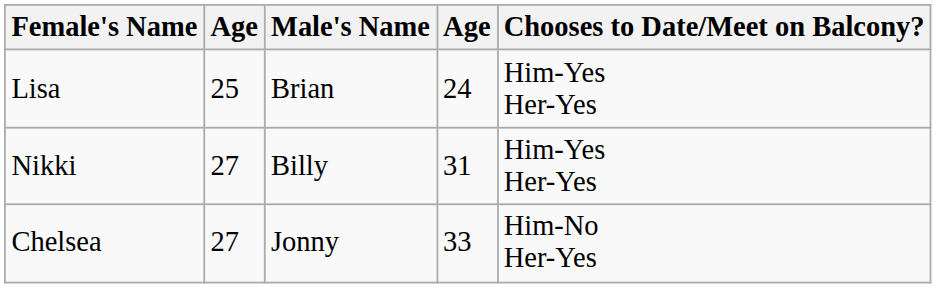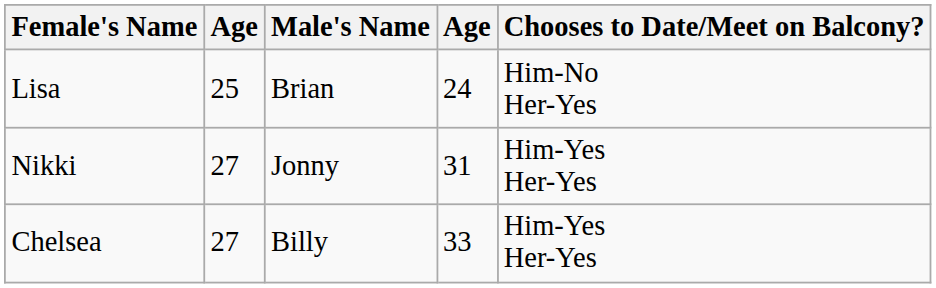 <table class="wikitable">
 <tr>
 <th>Female's Name</th>
 <th>Age</th>
 <th>Male's Name</th>
 <th>Age</th>
 <th>Chooses to Date/Meet on Balcony?</th>
 </tr>
 <tr>
 <td>Lisa</td>
 <td>25</td>
 <td>Brian</td>
 <td>24</td>
-<td>Him-Yes<br>Her-Yes</td>
+<td>Him-No<br>Her-Yes</td>
 </tr>
 <tr>
 <td>Nikki</td>
 <td>27</td>
-<td>Billy</td>
+<td>Jonny</td>
 <td>31</td>
 <td>Him-Yes<br>Her-Yes</td>
 </tr>
 <tr>
 <td>Chelsea</td>
 <td>27</td>
-<td>Jonny</td>
+<td>Billy</td>
 <td>33</td>
-<td>Him-No<br>Her-Yes</td>
+<td>Him-Yes<br>Her-Yes</td>
 </tr>
 </table>
